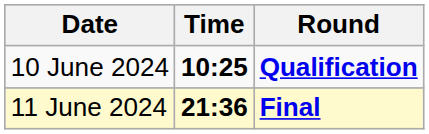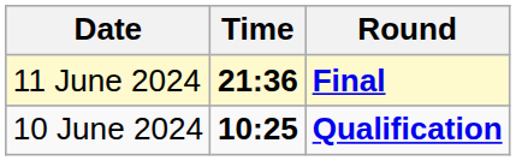 <table class="wikitable">
 <tr>
 <th>Date</th>
 <th>Time</th>
 <th>Round</th>
 </tr>
+<tr style=background:lemonchiffon>
+<td>11 June 2024</td>
+<td><strong>21:36</strong></td>
+<td><strong><a href='#'>Final</a></strong></td>
+</tr>
 <tr>
 <td>10 June 2024</td>
 <td><strong>10:25</strong></td>
 <td><strong><a href='#'>Qualification</a></strong></td>
 </tr>
-<tr style=background:lemonchiffon>
-<td>11 June 2024</td>
-<td><strong>21:36</strong></td>
-<td><strong><a href='#'>Final</a></strong></td>
-</tr>
 </table>
